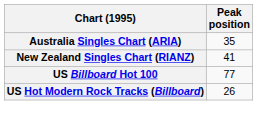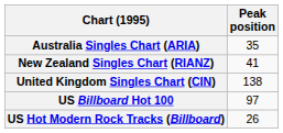 <table class="wikitable sortable plainrowheaders">
 <tr>
 <th scope="col">Chart (1995)</th>
 <th scope="col">Peak<br>position</th>
 </tr>
 <tr>
 <th scope="row">Australia <a href='#'>Singles Chart</a> (<a href='#'>ARIA</a>)</th>
 <td align="center">35</td>
 </tr>
 <tr>
 <th scope="row">New Zealand <a href='#'>Singles Chart</a> (<a href='#'>RIANZ</a>)</th>
 <td align="center">41</td>
 </tr>
 <tr>
+<th scope="row">United Kingdom <a href='#'>Singles Chart</a> (<a href='#'>CIN</a>)</th>
+<td align="center">138</td>
+</tr>
+<tr>
 <th scope="row">US <a href='#'><em>Billboard</em> Hot 100</a></th>
-<td align="center">77</td>
+<td align="center">97</td>
 </tr>
 <tr>
 <th scope="row">US <a href='#'>Hot Modern Rock Tracks</a> (<em><a href='#'>Billboard</a></em>)</th>
 <td align="center">26</td>
 </tr>
 </table>
